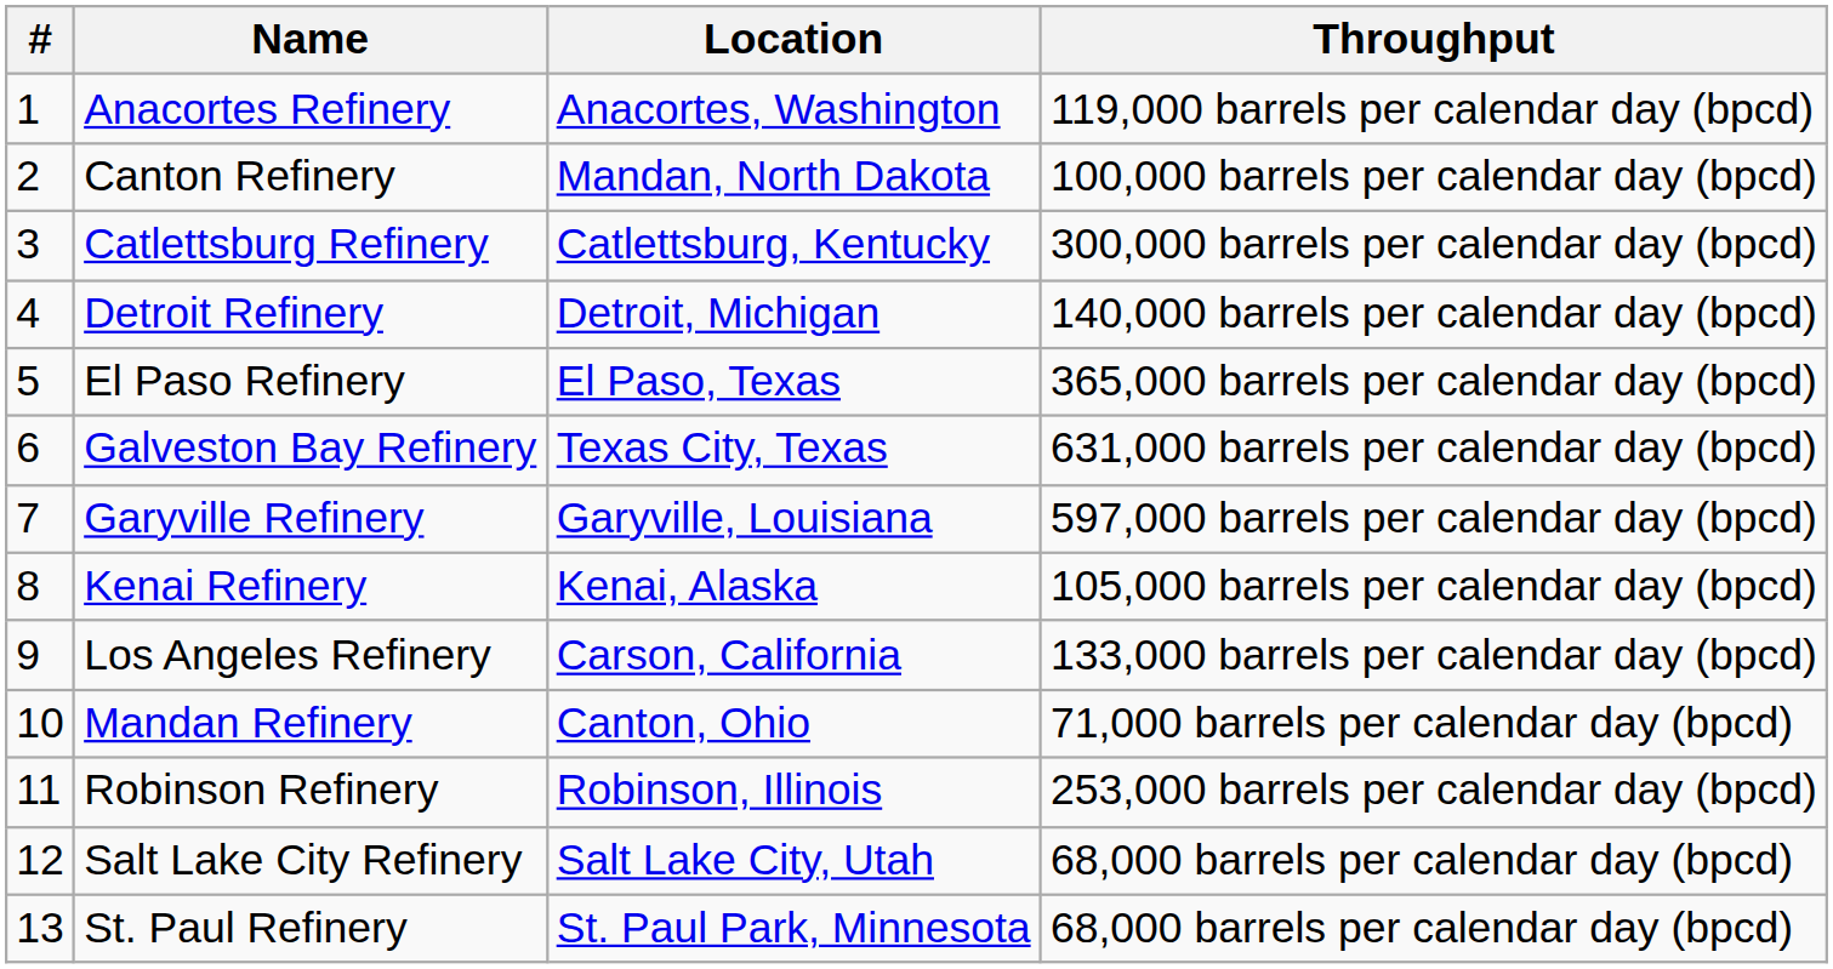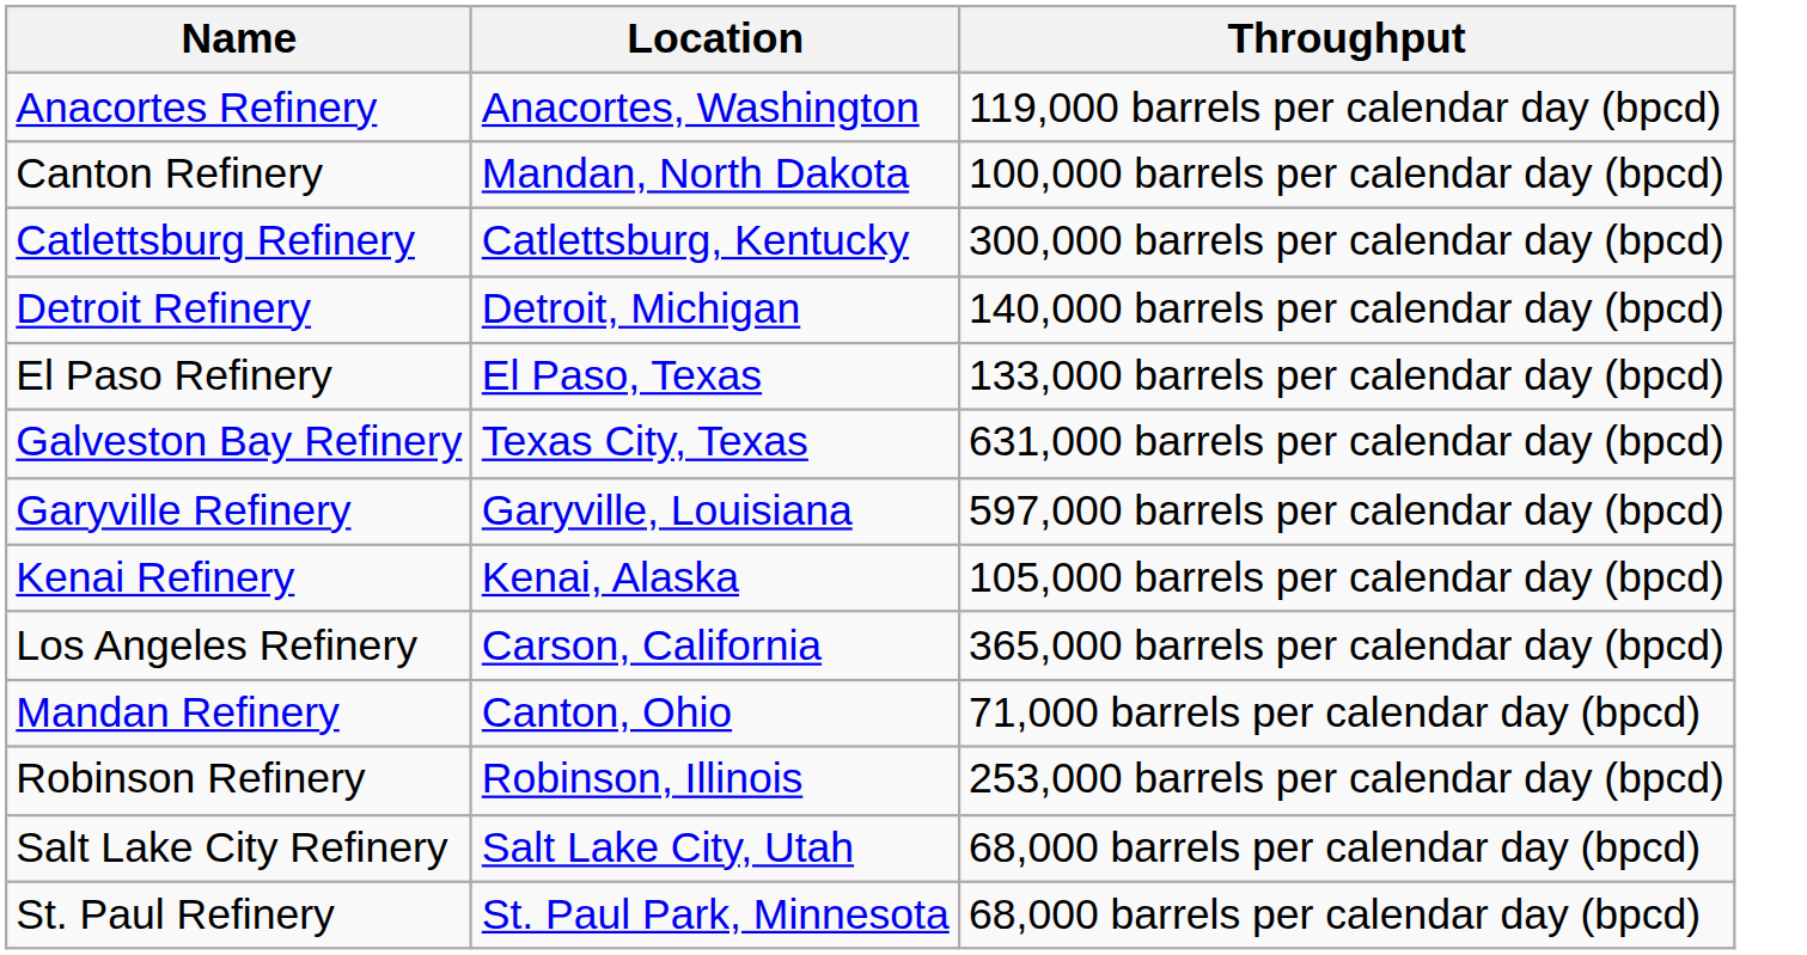 <table class="wikitable sortable">
 <tr>
-<th scope="col">#</th>
 <th scope="col">Name</th>
 <th scope="col">Location</th>
 <th scope="col">Throughput</th>
 </tr>
 <tr scope="row">
-<td>1</td>
 <td><a href='#'>Anacortes Refinery</a></td>
 <td><a href='#'>Anacortes, Washington</a></td>
 <td>119,000 barrels per calendar day (bpcd)</td>
 </tr>
 <tr scope="row">
-<td>2</td>
 <td>Canton Refinery</td>
 <td><a href='#'>Mandan, North Dakota</a></td>
 <td>100,000 barrels per calendar day (bpcd)</td>
 </tr>
 <tr scope="row">
-<td>3</td>
 <td><a href='#'>Catlettsburg Refinery</a></td>
 <td><a href='#'>Catlettsburg, Kentucky</a></td>
 <td>300,000 barrels per calendar day (bpcd)</td>
 </tr>
 <tr scope="row">
-<td>4</td>
 <td><a href='#'>Detroit Refinery</a></td>
 <td><a href='#'>Detroit, Michigan</a></td>
 <td>140,000 barrels per calendar day (bpcd)</td>
 </tr>
 <tr scope="row">
-<td>5</td>
 <td>El Paso Refinery</td>
 <td><a href='#'>El Paso, Texas</a></td>
-<td>365,000 barrels per calendar day (bpcd)</td>
+<td>133,000 barrels per calendar day (bpcd)</td>
 </tr>
 <tr scope="row">
-<td>6</td>
 <td><a href='#'>Galveston Bay Refinery</a></td>
 <td><a href='#'>Texas City, Texas</a></td>
 <td>631,000 barrels per calendar day (bpcd)</td>
 </tr>
 <tr scope="row">
-<td>7</td>
 <td><a href='#'>Garyville Refinery</a></td>
 <td><a href='#'>Garyville, Louisiana</a></td>
 <td>597,000 barrels per calendar day (bpcd)</td>
 </tr>
 <tr scope="row">
-<td>8</td>
 <td><a href='#'>Kenai Refinery</a></td>
 <td><a href='#'>Kenai, Alaska</a></td>
 <td>105,000 barrels per calendar day (bpcd)</td>
 </tr>
 <tr scope="row">
-<td>9</td>
 <td>Los Angeles Refinery</td>
 <td><a href='#'>Carson, California</a></td>
-<td>133,000 barrels per calendar day (bpcd)</td>
+<td>365,000 barrels per calendar day (bpcd)</td>
 </tr>
 <tr scope="row">
-<td>10</td>
 <td><a href='#'>Mandan Refinery</a></td>
 <td><a href='#'>Canton, Ohio</a></td>
 <td>71,000 barrels per calendar day (bpcd)</td>
 </tr>
 <tr scope="row">
-<td>11</td>
 <td>Robinson Refinery</td>
 <td><a href='#'>Robinson, Illinois</a></td>
 <td>253,000 barrels per calendar day (bpcd)</td>
 </tr>
 <tr scope="row">
-<td>12</td>
 <td>Salt Lake City Refinery</td>
 <td><a href='#'>Salt Lake City, Utah</a></td>
 <td>68,000 barrels per calendar day (bpcd)</td>
 </tr>
 <tr scope="row">
-<td>13</td>
 <td>St. Paul Refinery</td>
 <td><a href='#'>St. Paul Park, Minnesota</a></td>
 <td>68,000 barrels per calendar day (bpcd)</td>
 </tr>
 </table>
